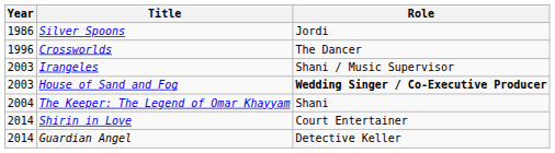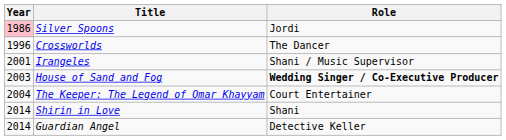 <table class="wikitable">
 <tr>
 <th>Year</th>
 <th>Title</th>
 <th>Role</th>
 </tr>
 <tr |>
-<td>1986</td>
+<td style="background: pink;">1986</td>
 <td><em><a href='#'>Silver Spoons</a></em></td>
 <td>Jordi</td>
 </tr>
 <tr |>
 <td>1996</td>
 <td><em><a href='#'>Crossworlds</a></em></td>
 <td>The Dancer</td>
 </tr>
 <tr |>
-<td>2003</td>
+<td>2001</td>
 <td><em><a href='#'>Irangeles</a></em></td>
 <td>Shani / Music Supervisor</td>
 </tr>
 <tr |>
 <td>2003</td>
 <td><em><a href='#'>House of Sand and Fog</a></em></td>
 <td><strong>Wedding Singer / Co-Executive Producer</strong></td>
 </tr>
 <tr |>
 <td>2004</td>
 <td><em><a href='#'>The Keeper: The Legend of Omar Khayyam</a></em></td>
-<td>Shani</td>
+<td>Court Entertainer</td>
 </tr>
 <tr |>
 <td>2014</td>
 <td><em><a href='#'>Shirin in Love</a></em></td>
-<td>Court Entertainer</td>
+<td>Shani</td>
 </tr>
 <tr |>
 <td>2014</td>
 <td><em>Guardian Angel</em></td>
 <td>Detective Keller</td>
 </tr>
 </table>
